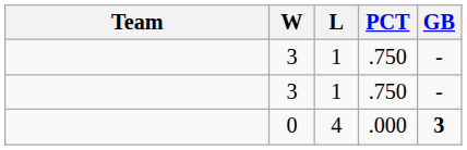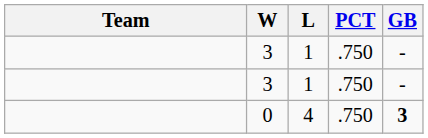 <table class="wikitable" style="text-align:center">
 <tr>
 <th width=185px>Team</th>
 <th width=25px>W</th>
 <th width=25px>L</th>
 <th width=35px><a href='#'>PCT</a></th>
 <th width=25px><a href='#'>GB</a></th>
 </tr>
 <tr align=center>
 <td align="left"><strong></strong></td>
 <td>3</td>
 <td>1</td>
 <td>.750</td>
 <td>-</td>
 </tr>
 <tr align="center">
 <td align="left"></td>
 <td>3</td>
 <td>1</td>
 <td>.750</td>
 <td>-</td>
 </tr>
 <tr align="center">
 <td align="left"></td>
 <td>0</td>
 <td>4</td>
-<td>.000</td>
+<td>.750</td>
 <td><strong>3</strong></td>
 </tr>
 </table>
